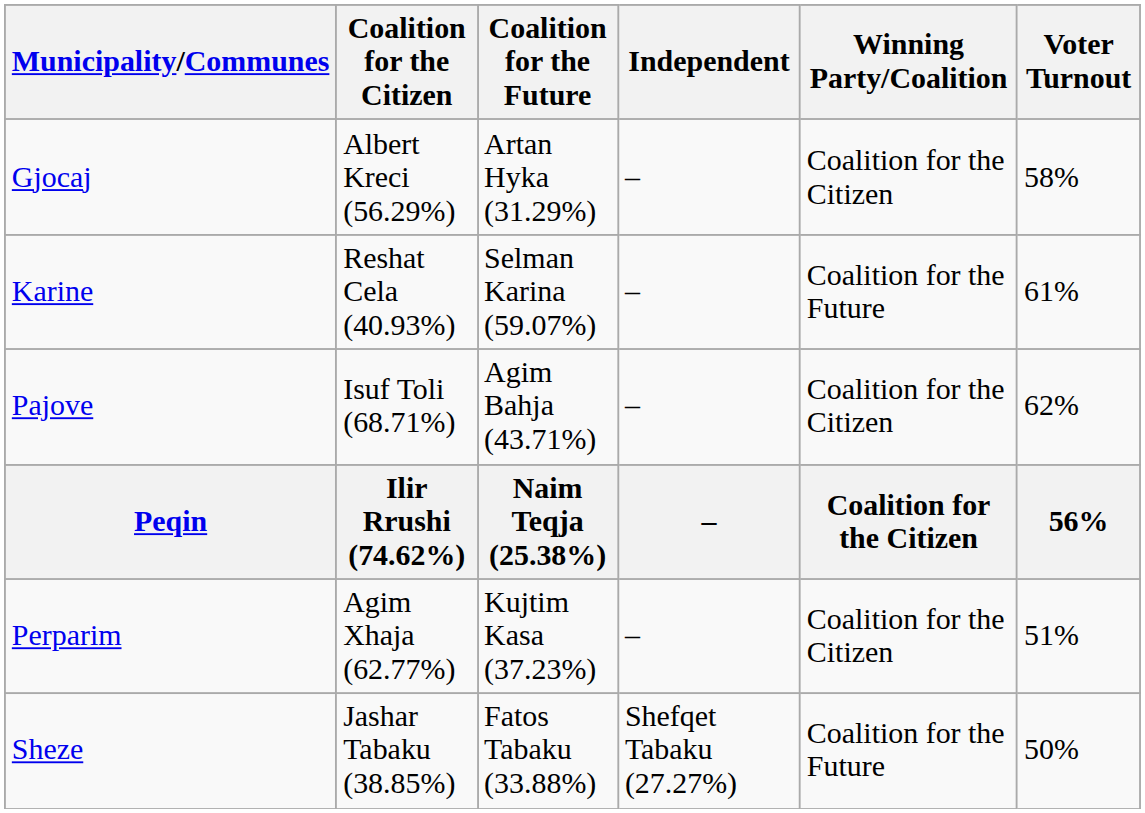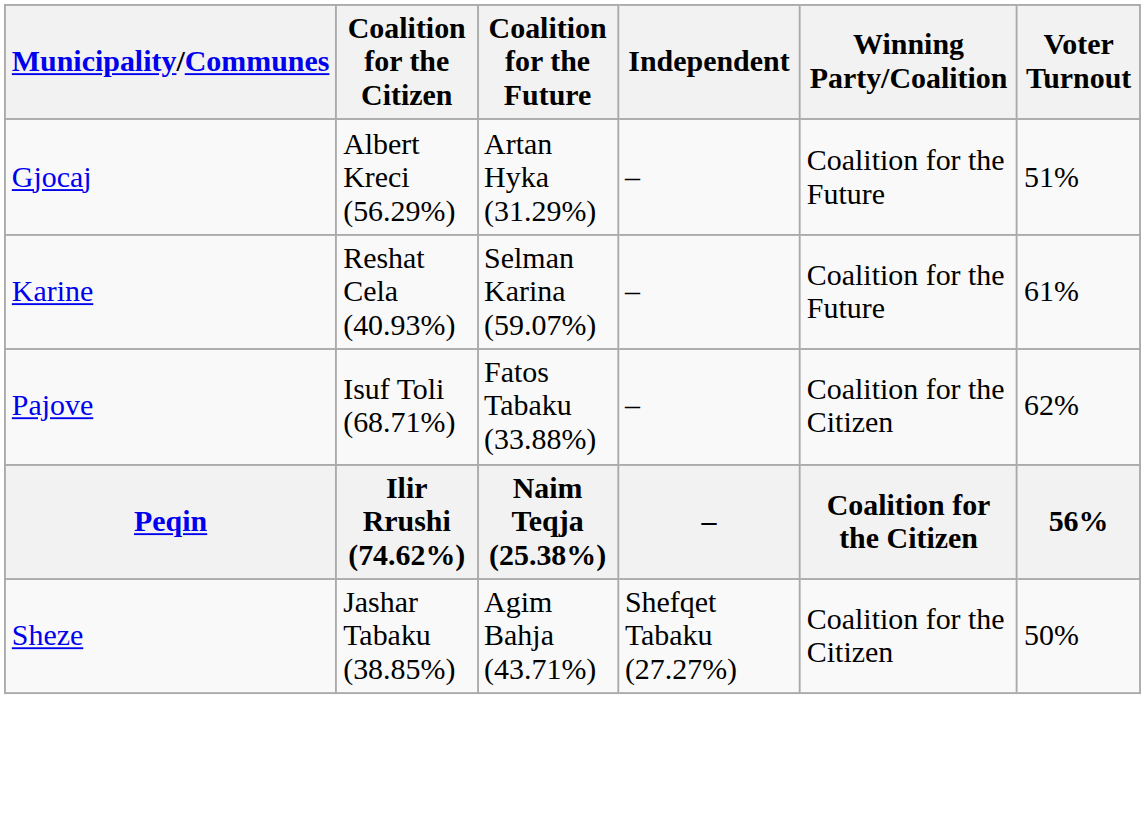 <table class="wikitable">
 <tr>
 <th><a href='#'>Municipality</a>/<a href='#'>Communes</a></th>
 <th>Coalition for the Citizen</th>
 <th>Coalition for the Future</th>
 <th>Independent</th>
 <th>Winning Party/Coalition</th>
 <th>Voter Turnout</th>
 </tr>
 <tr>
 <td><a href='#'>Gjocaj</a></td>
 <td>Albert Kreci (56.29%)</td>
 <td>Artan Hyka (31.29%)</td>
 <td>–</td>
-<td>Coalition for the Citizen</td>
-<td>58%</td>
+<td>Coalition for the Future</td>
+<td>51%</td>
 </tr>
 <tr>
 <td><a href='#'>Karine</a></td>
 <td>Reshat Cela (40.93%)</td>
 <td>Selman Karina (59.07%)</td>
 <td>–</td>
 <td>Coalition for the Future</td>
 <td>61%</td>
 </tr>
 <tr>
 <td><a href='#'>Pajove</a></td>
 <td>Isuf Toli (68.71%)</td>
-<td>Agim Bahja (43.71%)</td>
+<td>Fatos Tabaku (33.88%)</td>
 <td>–</td>
 <td>Coalition for the Citizen</td>
 <td>62%</td>
 </tr>
 <tr>
 <th><a href='#'>Peqin</a></th>
 <th>Ilir Rrushi (74.62%)</th>
 <th>Naim Teqja (25.38%)</th>
 <th>–</th>
 <th>Coalition for the Citizen</th>
 <th>56%</th>
 </tr>
 <tr>
-<td><a href='#'>Perparim</a></td>
-<td>Agim Xhaja (62.77%)</td>
-<td>Kujtim Kasa (37.23%)</td>
-<td>–</td>
-<td>Coalition for the Citizen</td>
-<td>51%</td>
-</tr>
-<tr>
 <td><a href='#'>Sheze</a></td>
 <td>Jashar Tabaku (38.85%)</td>
-<td>Fatos Tabaku (33.88%)</td>
+<td>Agim Bahja (43.71%)</td>
 <td>Shefqet Tabaku (27.27%)</td>
-<td>Coalition for the Future</td>
+<td>Coalition for the Citizen</td>
 <td>50%</td>
 </tr>
 </table>
